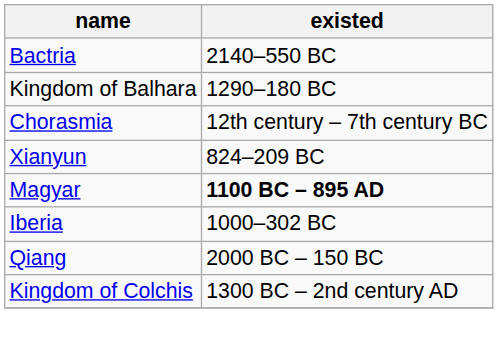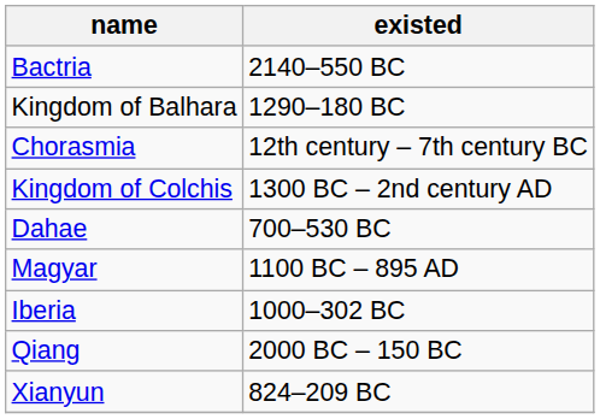 <table class=wikitable border="1">
 <tr>
 <th>name</th>
 <th>existed</th>
 </tr>
 <tr>
 <td><a href='#'>Bactria</a></td>
 <td>2140–550 BC</td>
 </tr>
 <tr>
 <td>Kingdom of Balhara</td>
 <td>1290–180 BC</td>
 </tr>
 <tr>
 <td><a href='#'>Chorasmia</a></td>
 <td>12th century – 7th century BC</td>
 </tr>
 <tr>
-<td><a href='#'>Xianyun</a></td>
-<td>824–209 BC</td>
+<td><a href='#'>Kingdom of Colchis</a></td>
+<td>1300 BC – 2nd century AD</td>
+</tr>
+<tr>
+<td><a href='#'>Dahae</a></td>
+<td>700–530 BC</td>
 </tr>
 <tr>
 <td><a href='#'>Magyar</a></td>
-<td><strong>1100 BC – 895 AD</strong></td>
+<td>1100 BC – 895 AD</td>
 </tr>
 <tr>
 <td><a href='#'>Iberia</a></td>
 <td>1000–302 BC</td>
 </tr>
 <tr>
 <td><a href='#'>Qiang</a></td>
 <td>2000 BC – 150 BC</td>
 </tr>
 <tr>
-<td><a href='#'>Kingdom of Colchis</a></td>
-<td>1300 BC – 2nd century AD</td>
+<td><a href='#'>Xianyun</a></td>
+<td>824–209 BC</td>
 </tr>
 <tr>
 </tr>
 </table>
